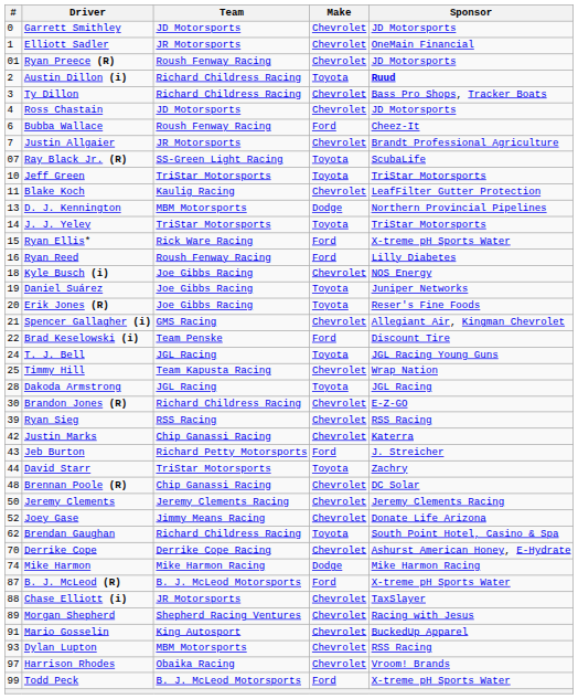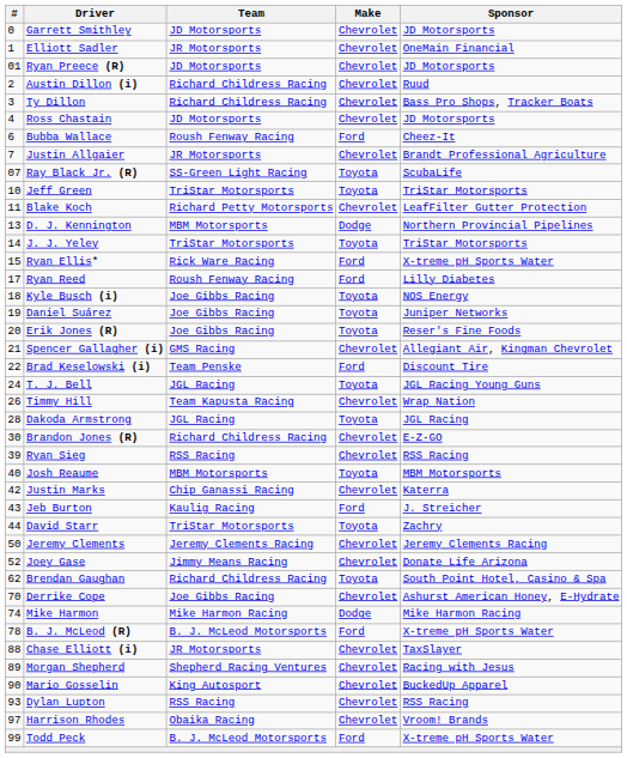 <table class="wikitable" style="font-size: 95%;">
 <tr>
 <th>#</th>
 <th>Driver</th>
 <th>Team</th>
 <th>Make</th>
 <th>Sponsor</th>
 </tr>
 <tr>
 <td>0</td>
 <td><a href='#'>Garrett Smithley</a></td>
 <td><a href='#'>JD Motorsports</a></td>
 <td><a href='#'>Chevrolet</a></td>
 <td><a href='#'>JD Motorsports</a></td>
 </tr>
 <tr>
 <td>1</td>
 <td><a href='#'>Elliott Sadler</a></td>
 <td><a href='#'>JR Motorsports</a></td>
 <td><a href='#'>Chevrolet</a></td>
 <td><a href='#'>OneMain Financial</a></td>
 </tr>
 <tr>
 <td>01</td>
 <td><a href='#'>Ryan Preece</a> <strong>(R)</strong></td>
-<td><a href='#'>Roush Fenway Racing</a></td>
+<td><a href='#'>JD Motorsports</a></td>
 <td><a href='#'>Chevrolet</a></td>
 <td><a href='#'>JD Motorsports</a></td>
 </tr>
 <tr>
 <td>2</td>
 <td><a href='#'>Austin Dillon</a> <strong>(i)</strong></td>
 <td><a href='#'>Richard Childress Racing</a></td>
-<td><a href='#'>Toyota</a></td>
-<td><strong><a href='#'>Ruud</a></strong></td>
+<td><a href='#'>Chevrolet</a></td>
+<td><a href='#'>Ruud</a></td>
 </tr>
 <tr>
 <td>3</td>
 <td><a href='#'>Ty Dillon</a></td>
 <td><a href='#'>Richard Childress Racing</a></td>
 <td><a href='#'>Chevrolet</a></td>
 <td><a href='#'>Bass Pro Shops</a>, <a href='#'>Tracker Boats</a></td>
 </tr>
 <tr>
 <td>4</td>
 <td><a href='#'>Ross Chastain</a></td>
 <td><a href='#'>JD Motorsports</a></td>
 <td><a href='#'>Chevrolet</a></td>
 <td><a href='#'>JD Motorsports</a></td>
 </tr>
 <tr>
 <td>6</td>
 <td><a href='#'>Bubba Wallace</a></td>
 <td><a href='#'>Roush Fenway Racing</a></td>
 <td><a href='#'>Ford</a></td>
 <td><a href='#'>Cheez-It</a></td>
 </tr>
 <tr>
 <td>7</td>
 <td><a href='#'>Justin Allgaier</a></td>
 <td><a href='#'>JR Motorsports</a></td>
 <td><a href='#'>Chevrolet</a></td>
 <td><a href='#'>Brandt Professional Agriculture</a></td>
 </tr>
 <tr>
 <td>07</td>
 <td><a href='#'>Ray Black Jr.</a> <strong>(R)</strong></td>
 <td><a href='#'>SS-Green Light Racing</a></td>
 <td><a href='#'>Toyota</a></td>
 <td><a href='#'>ScubaLife</a></td>
 </tr>
 <tr>
 <td>10</td>
 <td><a href='#'>Jeff Green</a></td>
 <td><a href='#'>TriStar Motorsports</a></td>
 <td><a href='#'>Toyota</a></td>
 <td><a href='#'>TriStar Motorsports</a></td>
 </tr>
 <tr>
 <td>11</td>
 <td><a href='#'>Blake Koch</a></td>
-<td><a href='#'>Kaulig Racing</a></td>
+<td><a href='#'>Richard Petty Motorsports</a></td>
 <td><a href='#'>Chevrolet</a></td>
 <td><a href='#'>LeafFilter Gutter Protection</a></td>
 </tr>
 <tr>
 <td>13</td>
 <td><a href='#'>D. J. Kennington</a></td>
 <td><a href='#'>MBM Motorsports</a></td>
 <td><a href='#'>Dodge</a></td>
 <td><a href='#'>Northern Provincial Pipelines</a></td>
 </tr>
 <tr>
 <td>14</td>
 <td><a href='#'>J. J. Yeley</a></td>
 <td><a href='#'>TriStar Motorsports</a></td>
 <td><a href='#'>Toyota</a></td>
 <td><a href='#'>TriStar Motorsports</a></td>
 </tr>
 <tr>
 <td>15</td>
 <td><a href='#'>Ryan Ellis</a>*</td>
 <td><a href='#'>Rick Ware Racing</a></td>
 <td><a href='#'>Ford</a></td>
 <td><a href='#'>X-treme pH Sports Water</a></td>
 </tr>
 <tr>
-<td>16</td>
+<td>17</td>
 <td><a href='#'>Ryan Reed</a></td>
 <td><a href='#'>Roush Fenway Racing</a></td>
 <td><a href='#'>Ford</a></td>
 <td><a href='#'>Lilly Diabetes</a></td>
 </tr>
 <tr>
 <td>18</td>
 <td><a href='#'>Kyle Busch</a> <strong>(i)</strong></td>
 <td><a href='#'>Joe Gibbs Racing</a></td>
-<td><a href='#'>Chevrolet</a></td>
+<td><a href='#'>Toyota</a></td>
 <td><a href='#'>NOS Energy</a></td>
 </tr>
 <tr>
 <td>19</td>
 <td><a href='#'>Daniel Suárez</a></td>
 <td><a href='#'>Joe Gibbs Racing</a></td>
 <td><a href='#'>Toyota</a></td>
 <td><a href='#'>Juniper Networks</a></td>
 </tr>
 <tr>
 <td>20</td>
 <td><a href='#'>Erik Jones</a> <strong>(R)</strong></td>
 <td><a href='#'>Joe Gibbs Racing</a></td>
 <td><a href='#'>Toyota</a></td>
 <td><a href='#'>Reser's Fine Foods</a></td>
 </tr>
 <tr>
 <td>21</td>
 <td><a href='#'>Spencer Gallagher</a> <strong>(i)</strong></td>
 <td><a href='#'>GMS Racing</a></td>
 <td><a href='#'>Chevrolet</a></td>
 <td><a href='#'>Allegiant Air</a>, <a href='#'>Kingman Chevrolet</a></td>
 </tr>
 <tr>
 <td>22</td>
 <td><a href='#'>Brad Keselowski</a> <strong>(i)</strong></td>
 <td><a href='#'>Team Penske</a></td>
 <td><a href='#'>Ford</a></td>
 <td><a href='#'>Discount Tire</a></td>
 </tr>
 <tr>
 <td>24</td>
 <td><a href='#'>T. J. Bell</a></td>
 <td><a href='#'>JGL Racing</a></td>
 <td><a href='#'>Toyota</a></td>
 <td><a href='#'>JGL Racing Young Guns</a></td>
 </tr>
 <tr>
-<td>25</td>
+<td>26</td>
 <td><a href='#'>Timmy Hill</a></td>
 <td><a href='#'>Team Kapusta Racing</a></td>
 <td><a href='#'>Chevrolet</a></td>
 <td><a href='#'>Wrap Nation</a></td>
 </tr>
 <tr>
 <td>28</td>
 <td><a href='#'>Dakoda Armstrong</a></td>
 <td><a href='#'>JGL Racing</a></td>
 <td><a href='#'>Toyota</a></td>
 <td><a href='#'>JGL Racing</a></td>
 </tr>
 <tr>
 <td>30</td>
 <td><a href='#'>Brandon Jones</a> <strong>(R)</strong></td>
 <td><a href='#'>Richard Childress Racing</a></td>
 <td><a href='#'>Chevrolet</a></td>
 <td><a href='#'>E-Z-GO</a></td>
 </tr>
 <tr>
 <td>39</td>
 <td><a href='#'>Ryan Sieg</a></td>
 <td><a href='#'>RSS Racing</a></td>
 <td><a href='#'>Chevrolet</a></td>
 <td><a href='#'>RSS Racing</a></td>
 </tr>
 <tr>
+<td>40</td>
+<td><a href='#'>Josh Reaume</a></td>
+<td><a href='#'>MBM Motorsports</a></td>
+<td><a href='#'>Toyota</a></td>
+<td><a href='#'>MBM Motorsports</a></td>
+</tr>
+<tr>
 <td>42</td>
 <td><a href='#'>Justin Marks</a></td>
 <td><a href='#'>Chip Ganassi Racing</a></td>
 <td><a href='#'>Chevrolet</a></td>
 <td><a href='#'>Katerra</a></td>
 </tr>
 <tr>
 <td>43</td>
 <td><a href='#'>Jeb Burton</a></td>
-<td><a href='#'>Richard Petty Motorsports</a></td>
+<td><a href='#'>Kaulig Racing</a></td>
 <td><a href='#'>Ford</a></td>
 <td><a href='#'>J. Streicher</a></td>
 </tr>
 <tr>
 <td>44</td>
 <td><a href='#'>David Starr</a></td>
 <td><a href='#'>TriStar Motorsports</a></td>
 <td><a href='#'>Toyota</a></td>
 <td><a href='#'>Zachry</a></td>
-</tr>
-<tr>
-<td>48</td>
-<td><a href='#'>Brennan Poole</a> <strong>(R)</strong></td>
-<td><a href='#'>Chip Ganassi Racing</a></td>
-<td><a href='#'>Chevrolet</a></td>
-<td><a href='#'>DC Solar</a></td>
 </tr>
 <tr>
 <td>50</td>
 <td><a href='#'>Jeremy Clements</a></td>
 <td><a href='#'>Jeremy Clements Racing</a></td>
 <td><a href='#'>Chevrolet</a></td>
 <td><a href='#'>Jeremy Clements Racing</a></td>
 </tr>
 <tr>
 <td>52</td>
 <td><a href='#'>Joey Gase</a></td>
 <td><a href='#'>Jimmy Means Racing</a></td>
 <td><a href='#'>Chevrolet</a></td>
 <td><a href='#'>Donate Life Arizona</a></td>
 </tr>
 <tr>
 <td>62</td>
 <td><a href='#'>Brendan Gaughan</a></td>
 <td><a href='#'>Richard Childress Racing</a></td>
 <td><a href='#'>Toyota</a></td>
 <td><a href='#'>South Point Hotel, Casino & Spa</a></td>
 </tr>
 <tr>
 <td>70</td>
 <td><a href='#'>Derrike Cope</a></td>
-<td><a href='#'>Derrike Cope Racing</a></td>
+<td><a href='#'>Joe Gibbs Racing</a></td>
 <td><a href='#'>Chevrolet</a></td>
 <td><a href='#'>Ashurst American Honey</a>, <a href='#'>E-Hydrate</a></td>
 </tr>
 <tr>
 <td>74</td>
 <td><a href='#'>Mike Harmon</a></td>
 <td><a href='#'>Mike Harmon Racing</a></td>
 <td><a href='#'>Dodge</a></td>
 <td><a href='#'>Mike Harmon Racing</a></td>
 </tr>
 <tr>
-<td>87</td>
+<td>78</td>
 <td><a href='#'>B. J. McLeod</a> <strong>(R)</strong></td>
 <td><a href='#'>B. J. McLeod Motorsports</a></td>
 <td><a href='#'>Ford</a></td>
 <td><a href='#'>X-treme pH Sports Water</a></td>
 </tr>
 <tr>
 <td>88</td>
 <td><a href='#'>Chase Elliott</a> <strong>(i)</strong></td>
 <td><a href='#'>JR Motorsports</a></td>
 <td><a href='#'>Chevrolet</a></td>
 <td><a href='#'>TaxSlayer</a></td>
 </tr>
 <tr>
 <td>89</td>
 <td><a href='#'>Morgan Shepherd</a></td>
 <td><a href='#'>Shepherd Racing Ventures</a></td>
 <td><a href='#'>Chevrolet</a></td>
 <td><a href='#'>Racing with Jesus</a></td>
 </tr>
 <tr>
-<td>91</td>
+<td>90</td>
 <td><a href='#'>Mario Gosselin</a></td>
 <td><a href='#'>King Autosport</a></td>
 <td><a href='#'>Chevrolet</a></td>
 <td><a href='#'>BuckedUp Apparel</a></td>
 </tr>
 <tr>
 <td>93</td>
 <td><a href='#'>Dylan Lupton</a></td>
-<td><a href='#'>MBM Motorsports</a></td>
+<td><a href='#'>RSS Racing</a></td>
 <td><a href='#'>Chevrolet</a></td>
 <td><a href='#'>RSS Racing</a></td>
 </tr>
 <tr>
 <td>97</td>
 <td><a href='#'>Harrison Rhodes</a></td>
 <td><a href='#'>Obaika Racing</a></td>
 <td><a href='#'>Chevrolet</a></td>
 <td><a href='#'>Vroom! Brands</a></td>
 </tr>
 <tr>
 <td>99</td>
 <td><a href='#'>Todd Peck</a></td>
 <td><a href='#'>B. J. McLeod Motorsports</a></td>
 <td><a href='#'>Ford</a></td>
 <td><a href='#'>X-treme pH Sports Water</a></td>
 </tr>
 <tr>
 <th colspan="5"></th>
 </tr>
 </table>
